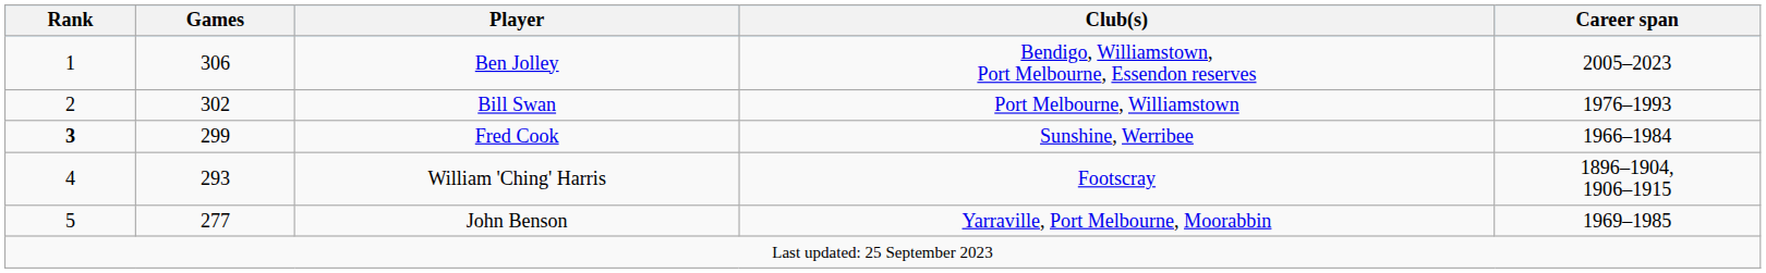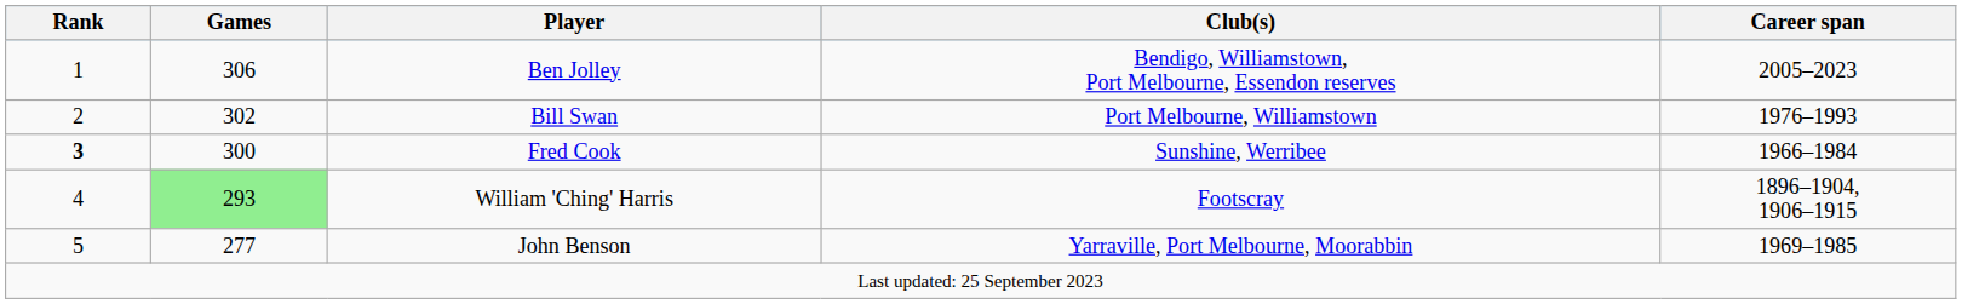 <table class="wikitable" style="text-align:center; width:90%;">
 <tr style="background:#87cefa;">
 <th>Rank</th>
 <th>Games</th>
 <th>Player</th>
 <th>Club(s)</th>
 <th>Career span</th>
 </tr>
 <tr>
 <td>1</td>
 <td>306</td>
 <td><a href='#'>Ben Jolley</a></td>
 <td><a href='#'>Bendigo</a>, <a href='#'>Williamstown</a>, <br> <a href='#'>Port Melbourne</a>, <a href='#'>Essendon reserves</a></td>
 <td>2005–2023</td>
 </tr>
 <tr>
 <td>2</td>
 <td>302</td>
 <td><a href='#'>Bill Swan</a></td>
 <td><a href='#'>Port Melbourne</a>, <a href='#'>Williamstown</a></td>
 <td>1976–1993</td>
 </tr>
 <tr>
 <td><strong>3</strong></td>
-<td>299</td>
+<td>300</td>
 <td><a href='#'>Fred Cook</a></td>
 <td><a href='#'>Sunshine</a>, <a href='#'>Werribee</a></td>
 <td>1966–1984</td>
 </tr>
 <tr>
 <td>4</td>
-<td>293</td>
+<td style="background: lightgreen;">293</td>
 <td>William 'Ching' Harris</td>
 <td><a href='#'>Footscray</a></td>
 <td>1896–1904, <br> 1906–1915</td>
 </tr>
 <tr>
 <td>5</td>
 <td>277</td>
 <td>John Benson</td>
 <td><a href='#'>Yarraville</a>, <a href='#'>Port Melbourne</a>, <a href='#'>Moorabbin</a></td>
 <td>1969–1985</td>
 </tr>
 <tr>
 <td colspan=7><small>Last updated: 25 September 2023</small></td>
 </tr>
 </table>
